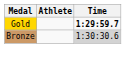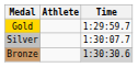 <table class="wikitable">
 <tr>
 <th>Medal</th>
 <th>Athlete</th>
 <th>Time</th>
 </tr>
 <tr>
 <td style="text-align:center;background-color:gold;">Gold</td>
 <td></td>
-<td><strong>1:29:59.7</strong></td>
+<td>1:29:59.7</td>
+</tr>
+<tr>
+<td style="text-align:center;background-color:silver;">Silver</td>
+<td></td>
+<td>1:30:07.7</td>
 </tr>
 <tr>
 <td style="text-align:center;background-color:#CC9966;">Bronze</td>
 <td></td>
 <td style="background: lightgrey;">1:30:30.6</td>
 </tr>
 </table>
